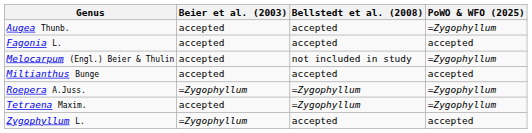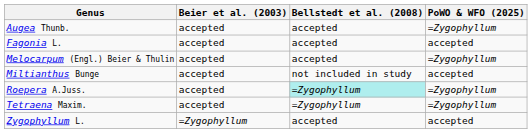 <table class="wikitable">
 <tr>
 <th>Genus</th>
 <th>Beier et al. (2003)</th>
 <th>Bellstedt et al. (2008)</th>
 <th>PoWO & WFO (2025)</th>
 </tr>
 <tr>
 <td><em><a href='#'>Augea</a></em> <small>Thunb.</small></td>
 <td>accepted</td>
 <td>accepted</td>
 <td>=<em>Zygophyllum</em></td>
 </tr>
 <tr>
 <td><em><a href='#'>Fagonia</a></em> <small>L.</small></td>
 <td>accepted</td>
 <td>accepted</td>
 <td>accepted</td>
 </tr>
 <tr>
 <td><em><a href='#'>Melocarpum</a></em> <small>(Engl.) Beier & Thulin</small></td>
 <td>accepted</td>
-<td>not included in study</td>
+<td>accepted</td>
 <td>=<em>Zygophyllum</em></td>
 </tr>
 <tr>
 <td><em><a href='#'>Miltianthus</a></em> <small>Bunge</small></td>
 <td>accepted</td>
-<td>accepted</td>
+<td>not included in study</td>
 <td>accepted</td>
 </tr>
 <tr>
 <td><em><a href='#'>Roepera</a></em> <small>A.Juss.</small></td>
-<td>=<em>Zygophyllum</em></td>
-<td>=<em>Zygophyllum</em></td>
+<td>accepted</td>
+<td style="background: paleturquoise;">=<em>Zygophyllum</em></td>
 <td>=<em>Zygophyllum</em></td>
 </tr>
 <tr>
 <td><em><a href='#'>Tetraena</a></em> <small>Maxim.</small></td>
 <td>accepted</td>
 <td>=<em>Zygophyllum</em></td>
 <td>=<em>Zygophyllum</em></td>
 </tr>
 <tr>
 <td><em><a href='#'>Zygophyllum</a></em> <small>L.</small></td>
 <td>=<em>Zygophyllum</em></td>
 <td>accepted</td>
 <td>accepted</td>
 </tr>
 </table>
